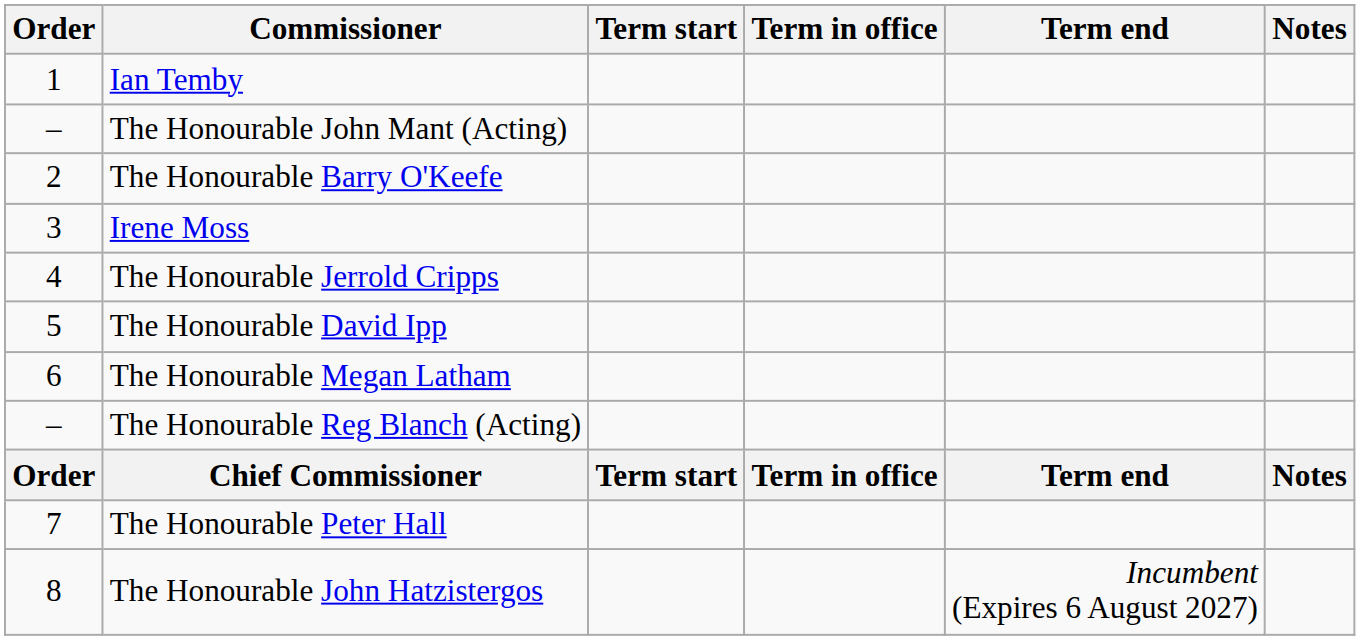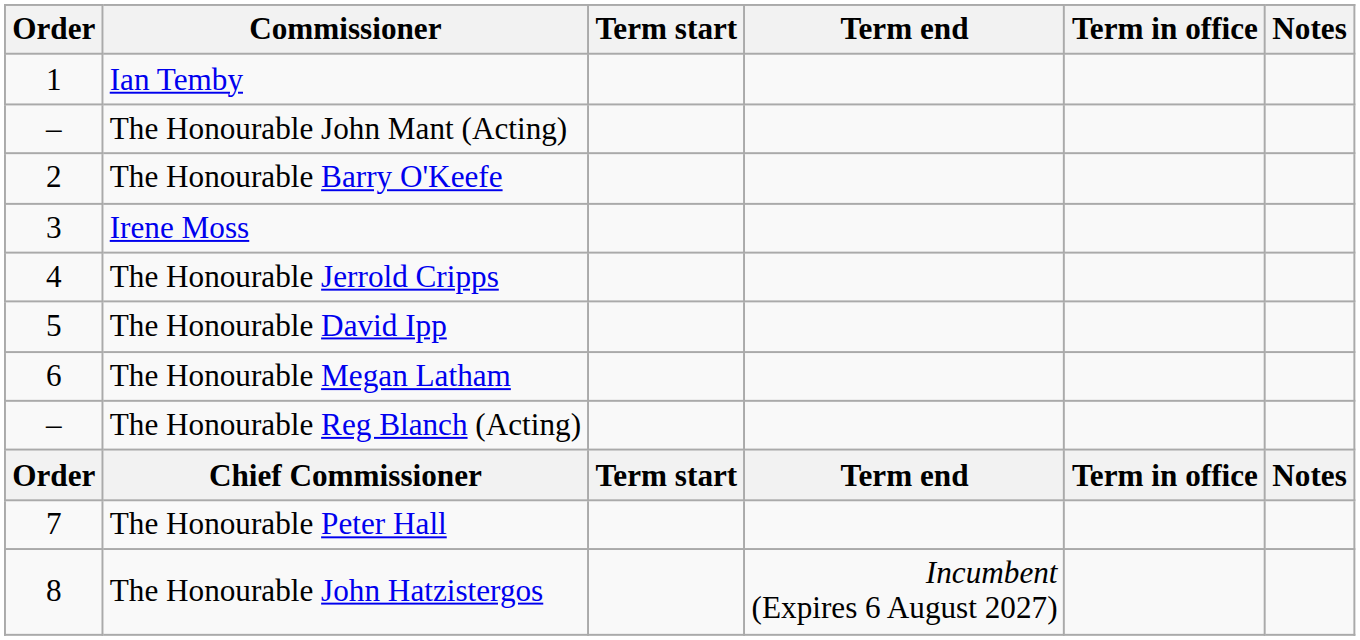 <table class="wikitable">
 <tr>
 <th>Order</th>
 <th>Commissioner</th>
 <th>Term start</th>
+<th>Term end</th>
 <th>Term in office</th>
-<th>Term end</th>
 <th>Notes</th>
 </tr>
 <tr>
 <td align=center>1</td>
 <td><a href='#'>Ian Temby</a> </td>
 <td align=right></td>
 <td align=right></td>
 <td align=right></td>
 <td></td>
 </tr>
 <tr>
 <td align=center>–</td>
 <td>The Honourable John Mant (Acting)</td>
 <td align="right"></td>
 <td align=right></td>
 <td align=right></td>
 <td></td>
 </tr>
 <tr>
 <td align=center>2</td>
 <td>The Honourable <a href='#'>Barry O'Keefe</a> </td>
 <td align=right></td>
 <td align=right></td>
 <td align=right></td>
 <td></td>
 </tr>
 <tr>
 <td align=center>3</td>
 <td><a href='#'>Irene Moss</a> </td>
 <td align=right></td>
 <td align=right></td>
 <td align=right></td>
 <td></td>
 </tr>
 <tr>
 <td align=center>4</td>
 <td>The Honourable <a href='#'>Jerrold Cripps</a> </td>
 <td align="right"></td>
 <td align=right></td>
 <td align=right></td>
 <td></td>
 </tr>
 <tr>
 <td align=center>5</td>
 <td>The Honourable <a href='#'>David Ipp</a> </td>
 <td align=right></td>
 <td align=right></td>
 <td align=right></td>
 <td></td>
 </tr>
 <tr>
 <td align=center>6</td>
 <td>The Honourable <a href='#'>Megan Latham</a></td>
 <td align=right></td>
 <td align=right></td>
 <td align=right></td>
 <td></td>
 </tr>
 <tr>
 <td align=center>–</td>
 <td>The Honourable <a href='#'>Reg Blanch</a>  (Acting)</td>
 <td align="right"></td>
 <td align=right></td>
 <td align=right></td>
 <td></td>
 </tr>
 <tr>
 <th>Order</th>
 <th>Chief Commissioner</th>
 <th>Term start</th>
+<th>Term end</th>
 <th>Term in office</th>
-<th>Term end</th>
 <th>Notes</th>
 </tr>
 <tr>
 <td align=center>7</td>
 <td>The Honourable <a href='#'>Peter Hall</a> </td>
 <td align="right"></td>
 <td align=right></td>
 <td align=right></td>
 <td></td>
 </tr>
 <tr>
 <td align=center>8</td>
 <td>The Honourable <a href='#'>John Hatzistergos</a> </td>
 <td align=right></td>
+<td align=right><em>Incumbent</em><br>(Expires 6 August 2027)</td>
 <td align=right></td>
-<td align=right><em>Incumbent</em><br>(Expires 6 August 2027)</td>
 <td></td>
 </tr>
 </table>
